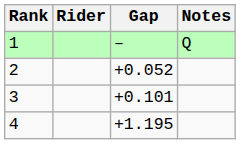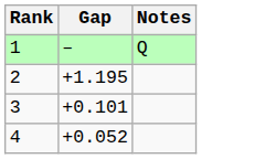 <table class="wikitable" style="font-size:95%" style="text-align:center; width:35em;">
 <tr>
 <th>Rank</th>
-<th>Rider</th>
 <th>Gap</th>
 <th>Notes</th>
 </tr>
 <tr bgcolor=bbffbb>
 <td>1</td>
-<td align=left></td>
 <td>–</td>
 <td>Q</td>
 </tr>
 <tr>
 <td>2</td>
-<td align=left></td>
-<td>+0.052</td>
+<td>+1.195</td>
 <td></td>
 </tr>
 <tr>
 <td>3</td>
-<td align=left></td>
 <td>+0.101</td>
 <td></td>
 </tr>
 <tr>
 <td>4</td>
-<td align=left></td>
-<td>+1.195</td>
+<td>+0.052</td>
 <td></td>
 </tr>
 </table>
